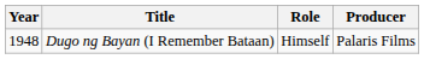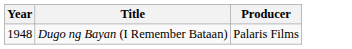 <table class="wikitable">
 <tr>
 <th>Year</th>
 <th>Title</th>
-<th>Role</th>
 <th>Producer</th>
 </tr>
 <tr>
 <td>1948</td>
 <td><em>Dugo ng Bayan</em> (I Remember Bataan)</td>
-<td>Himself</td>
 <td>Palaris Films</td>
 </tr>
 </table>
